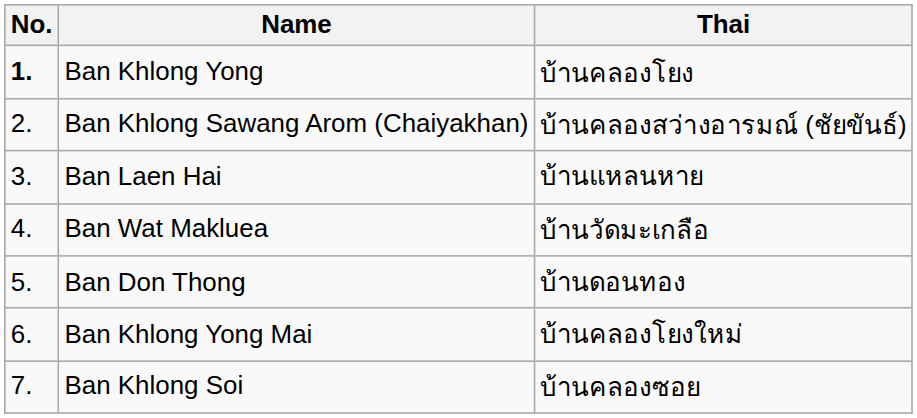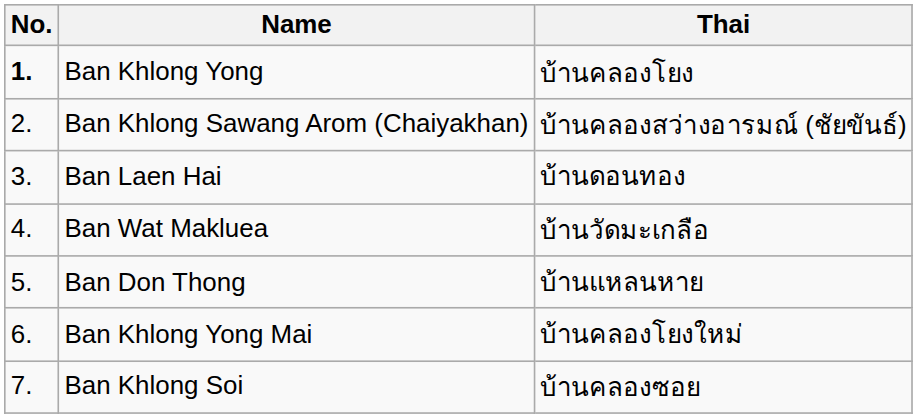 <table class="wikitable sortable">
 <tr>
 <th>No.</th>
 <th>Name</th>
 <th>Thai</th>
 </tr>
 <tr>
 <td><strong>1.</strong></td>
 <td>Ban Khlong Yong</td>
 <td>บ้านคลองโยง</td>
 </tr>
 <tr>
 <td>2.</td>
 <td>Ban Khlong Sawang Arom (Chaiyakhan)</td>
 <td>บ้านคลองสว่างอารมณ์ (ชัยขันธ์)</td>
 </tr>
 <tr>
 <td>3.</td>
 <td>Ban Laen Hai</td>
-<td>บ้านแหลนหาย</td>
+<td>บ้านดอนทอง</td>
 </tr>
 <tr>
 <td>4.</td>
 <td>Ban Wat Makluea</td>
 <td>บ้านวัดมะเกลือ</td>
 </tr>
 <tr>
 <td>5.</td>
 <td>Ban Don Thong</td>
-<td>บ้านดอนทอง</td>
+<td>บ้านแหลนหาย</td>
 </tr>
 <tr>
 <td>6.</td>
 <td>Ban Khlong Yong Mai</td>
 <td>บ้านคลองโยงใหม่</td>
 </tr>
 <tr>
 <td>7.</td>
 <td>Ban Khlong Soi</td>
 <td>บ้านคลองซอย</td>
 </tr>
 </table>
